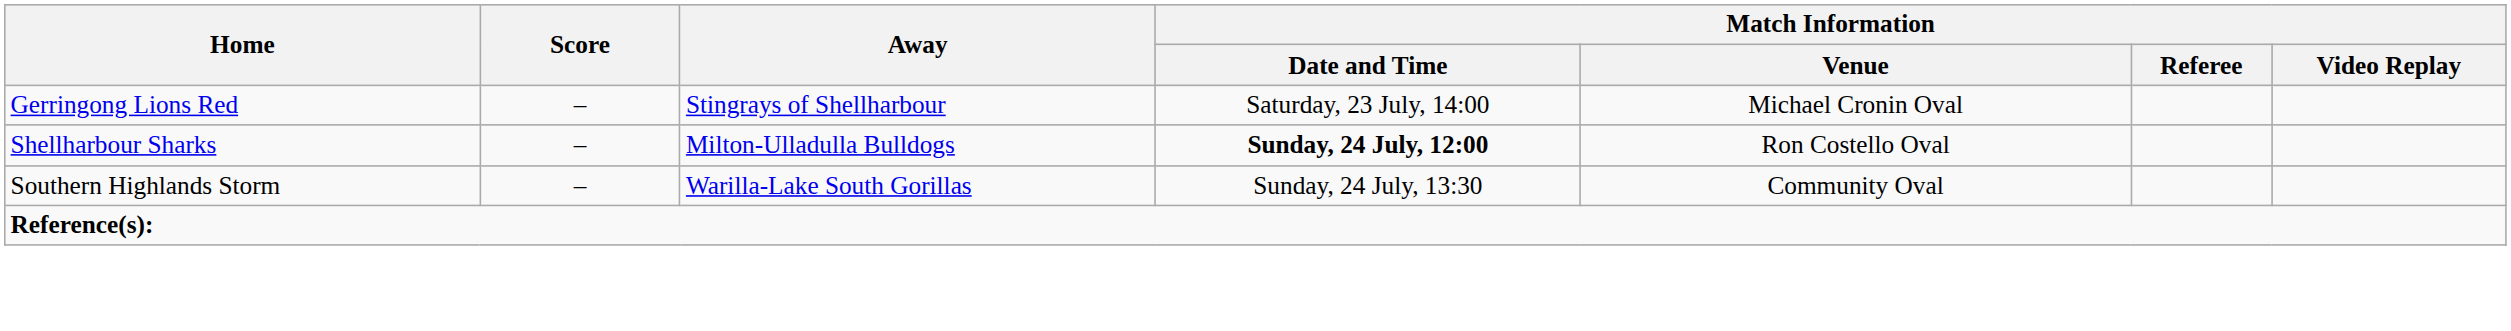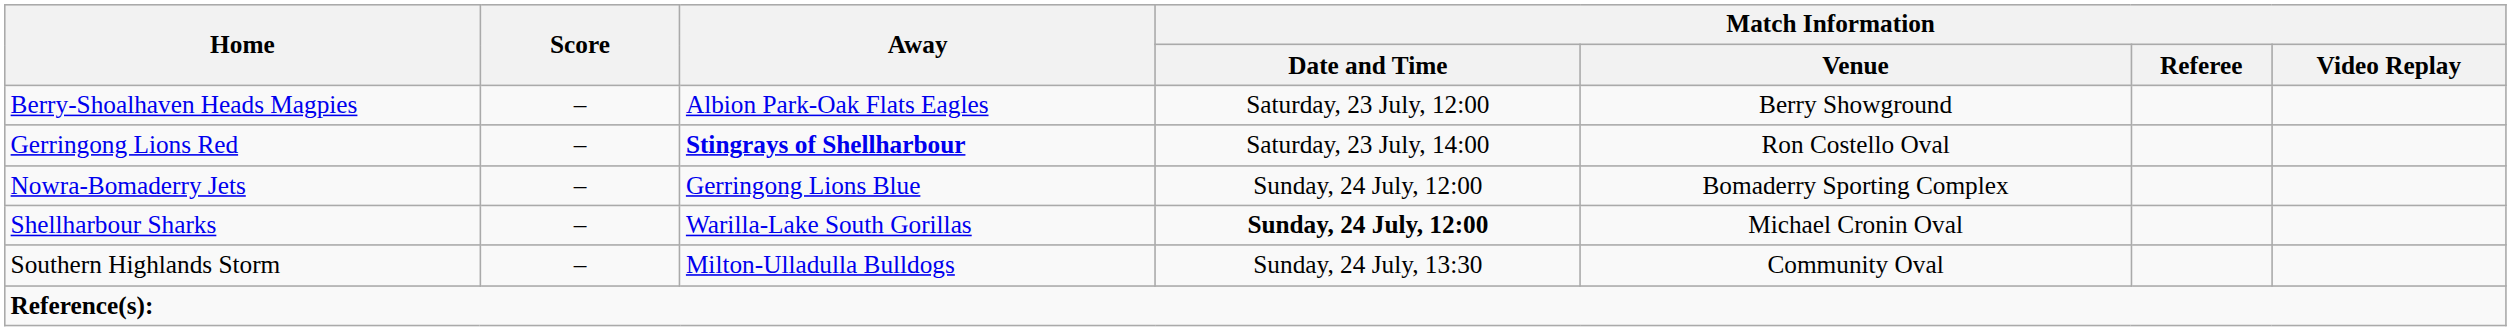 <table class="wikitable" width="100% text-align:center;">
 <tr>
 <th rowspan="2" width="19%">Home</th>
 <th rowspan="2" width="8%">Score</th>
 <th rowspan="2" width="19%">Away</th>
 <th colspan="4">Match Information</th>
 </tr>
 <tr bgcolor="#CCCCCC">
 <th width="17%">Date and Time</th>
 <th width="22%">Venue</th>
 <th>Referee</th>
 <th>Video Replay</th>
 </tr>
 <tr>
+<td> <a href='#'>Berry-Shoalhaven Heads Magpies</a></td>
+<td style="text-align:center;">–</td>
+<td> <a href='#'>Albion Park-Oak Flats Eagles</a></td>
+<td style="text-align:center;">Saturday, 23 July, 12:00</td>
+<td style="text-align:center;">Berry Showground</td>
+<td style="text-align:center;"></td>
+<td style="text-align:center;"></td>
+</tr>
+<tr>
 <td> <a href='#'>Gerringong Lions Red</a></td>
 <td style="text-align:center;">–</td>
-<td> <a href='#'>Stingrays of Shellharbour</a></td>
+<td><strong> <a href='#'>Stingrays of Shellharbour</a></strong></td>
 <td style="text-align:center;">Saturday, 23 July, 14:00</td>
-<td style="text-align:center;">Michael Cronin Oval</td>
+<td style="text-align:center;">Ron Costello Oval</td>
+<td style="text-align:center;"></td>
+<td style="text-align:center;"></td>
+</tr>
+<tr>
+<td> <a href='#'>Nowra-Bomaderry Jets</a></td>
+<td style="text-align:center;">–</td>
+<td> <a href='#'>Gerringong Lions Blue</a></td>
+<td style="text-align:center;">Sunday, 24 July, 12:00</td>
+<td style="text-align:center;">Bomaderry Sporting Complex</td>
 <td style="text-align:center;"></td>
 <td style="text-align:center;"></td>
 </tr>
 <tr>
 <td> <a href='#'>Shellharbour Sharks</a></td>
 <td style="text-align:center;">–</td>
-<td> <a href='#'>Milton-Ulladulla Bulldogs</a></td>
+<td> <a href='#'>Warilla-Lake South Gorillas</a></td>
 <td style="text-align:center;"><strong>Sunday, 24 July, 12:00</strong></td>
-<td style="text-align:center;">Ron Costello Oval</td>
+<td style="text-align:center;">Michael Cronin Oval</td>
 <td style="text-align:center;"></td>
 <td style="text-align:center;"></td>
 </tr>
 <tr>
 <td> Southern Highlands Storm</td>
 <td style="text-align:center;">–</td>
-<td> <a href='#'>Warilla-Lake South Gorillas</a></td>
+<td> <a href='#'>Milton-Ulladulla Bulldogs</a></td>
 <td style="text-align:center;">Sunday, 24 July, 13:30</td>
 <td style="text-align:center;">Community Oval</td>
 <td style="text-align:center;"></td>
 <td style="text-align:center;"></td>
 </tr>
 <tr>
 <td colspan="7"><strong>Reference(s):</strong></td>
 </tr>
 </table>
